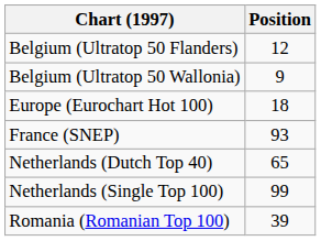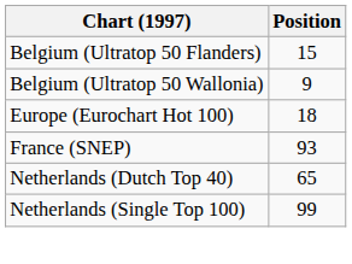 <table class="wikitable sortable">
 <tr>
 <th>Chart (1997)</th>
 <th>Position</th>
 </tr>
 <tr>
 <td>Belgium (Ultratop 50 Flanders)</td>
-<td align="center">12</td>
+<td align="center">15</td>
 </tr>
 <tr>
 <td>Belgium (Ultratop 50 Wallonia)</td>
 <td align="center">9</td>
 </tr>
 <tr>
 <td>Europe (Eurochart Hot 100)</td>
 <td align="center">18</td>
 </tr>
 <tr>
 <td>France (SNEP)</td>
 <td align="center">93</td>
 </tr>
 <tr>
 <td>Netherlands (Dutch Top 40)</td>
 <td align="center">65</td>
 </tr>
 <tr>
 <td>Netherlands (Single Top 100)</td>
 <td align="center">99</td>
 </tr>
-<tr>
-<td>Romania (<a href='#'>Romanian Top 100</a>)</td>
-<td align="center">39</td>
-</tr>
 </table>
